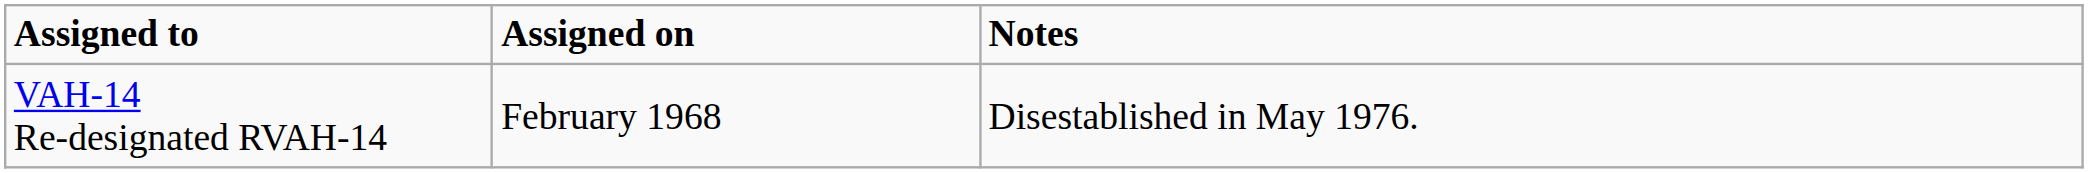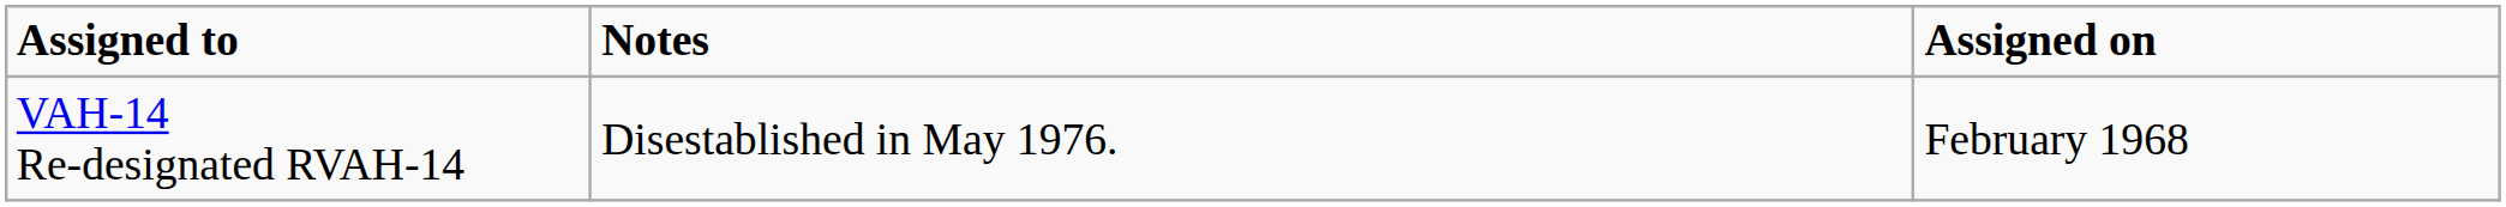 <table class="wikitable" style="width: 70%;">
 <tr>
 <td style="width: 200px;"><strong>Assigned to</strong></td>
+<td><strong>Notes</strong></td>
 <td style="width: 200px;"><strong>Assigned on</strong></td>
-<td><strong>Notes</strong></td>
 </tr>
 <tr>
 <td><a href='#'>VAH-14</a><br>Re-designated RVAH-14</td>
+<td>Disestablished in May 1976.</td>
 <td>February 1968</td>
-<td>Disestablished in May 1976.</td>
 </tr>
 </table>
